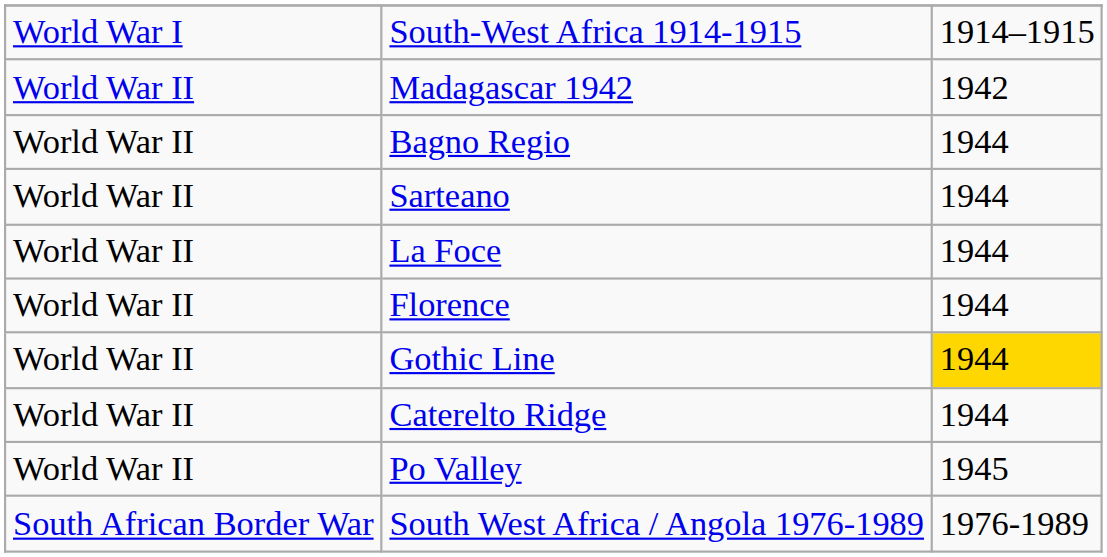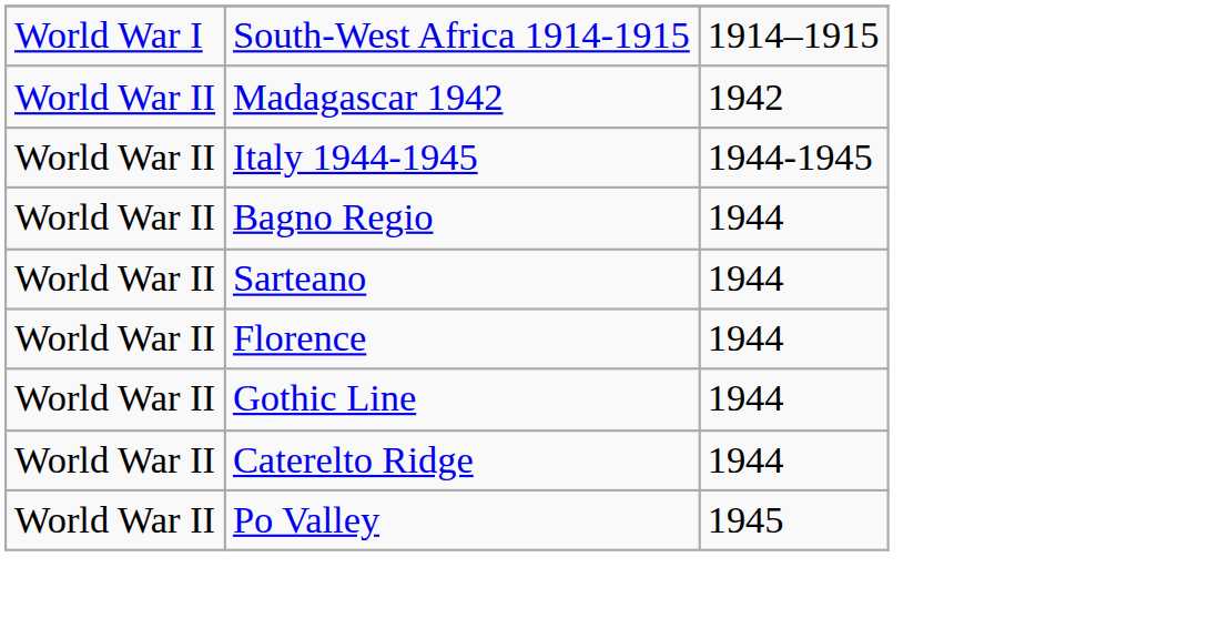 <table class="wikitable" style="float:left;">
 <tr style="background:#efefef;">
 </tr>
 <tr>
 <td><a href='#'>World War I</a></td>
 <td><a href='#'>South-West Africa 1914-1915</a></td>
 <td>1914–1915</td>
 </tr>
 <tr>
 <td><a href='#'>World War II</a></td>
 <td><a href='#'>Madagascar 1942</a></td>
 <td>1942</td>
 </tr>
 <tr>
 <td>World War II</td>
+<td><a href='#'>Italy 1944-1945</a></td>
+<td>1944-1945</td>
+</tr>
+<tr>
+<td>World War II</td>
 <td><a href='#'>Bagno Regio</a></td>
 <td>1944</td>
 </tr>
 <tr>
 <td>World War II</td>
 <td><a href='#'>Sarteano</a></td>
 <td>1944</td>
 </tr>
 <tr>
 <td>World War II</td>
-<td><a href='#'>La Foce</a></td>
-<td>1944</td>
-</tr>
-<tr>
-<td>World War II</td>
 <td><a href='#'>Florence</a></td>
 <td>1944</td>
 </tr>
 <tr>
 <td>World War II</td>
 <td><a href='#'>Gothic Line</a></td>
-<td style="background: gold;">1944</td>
+<td>1944</td>
 </tr>
 <tr>
 <td>World War II</td>
 <td><a href='#'>Caterelto Ridge</a></td>
 <td>1944</td>
 </tr>
 <tr>
 <td>World War II</td>
 <td><a href='#'>Po Valley</a></td>
 <td>1945</td>
 </tr>
-<tr>
-<td><a href='#'>South African Border War</a></td>
-<td><a href='#'>South West Africa / Angola 1976-1989</a></td>
-<td>1976-1989</td>
-</tr>
 </table>
